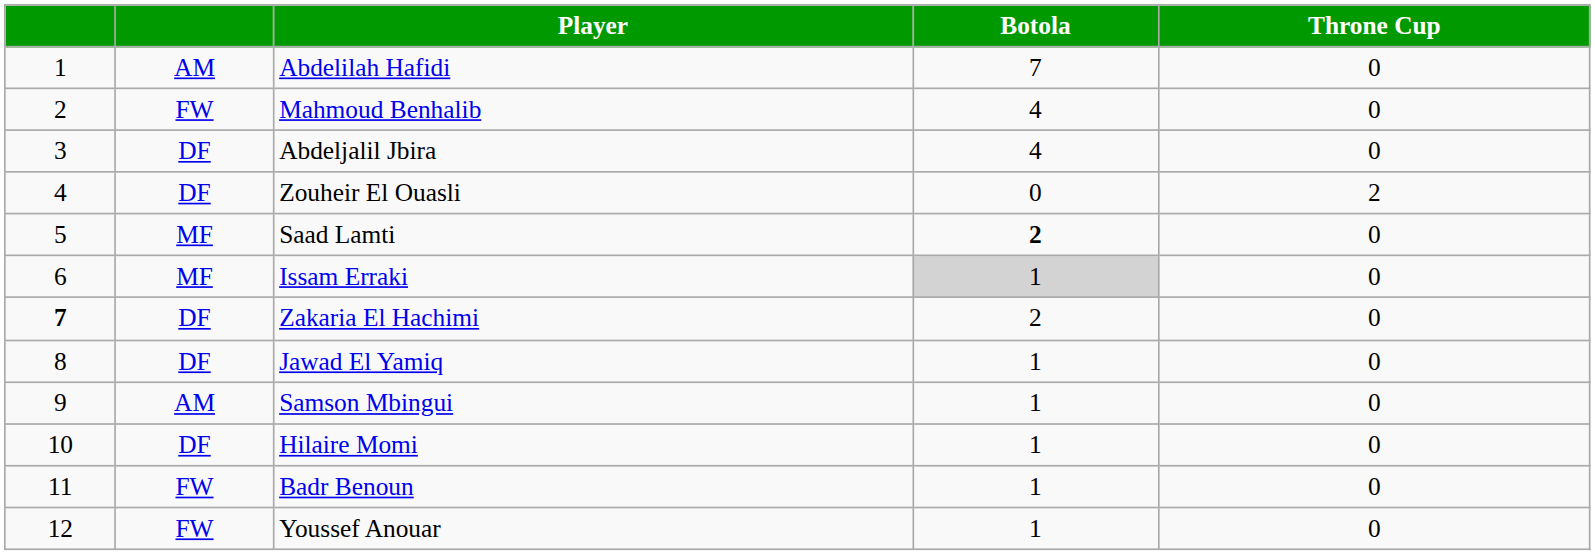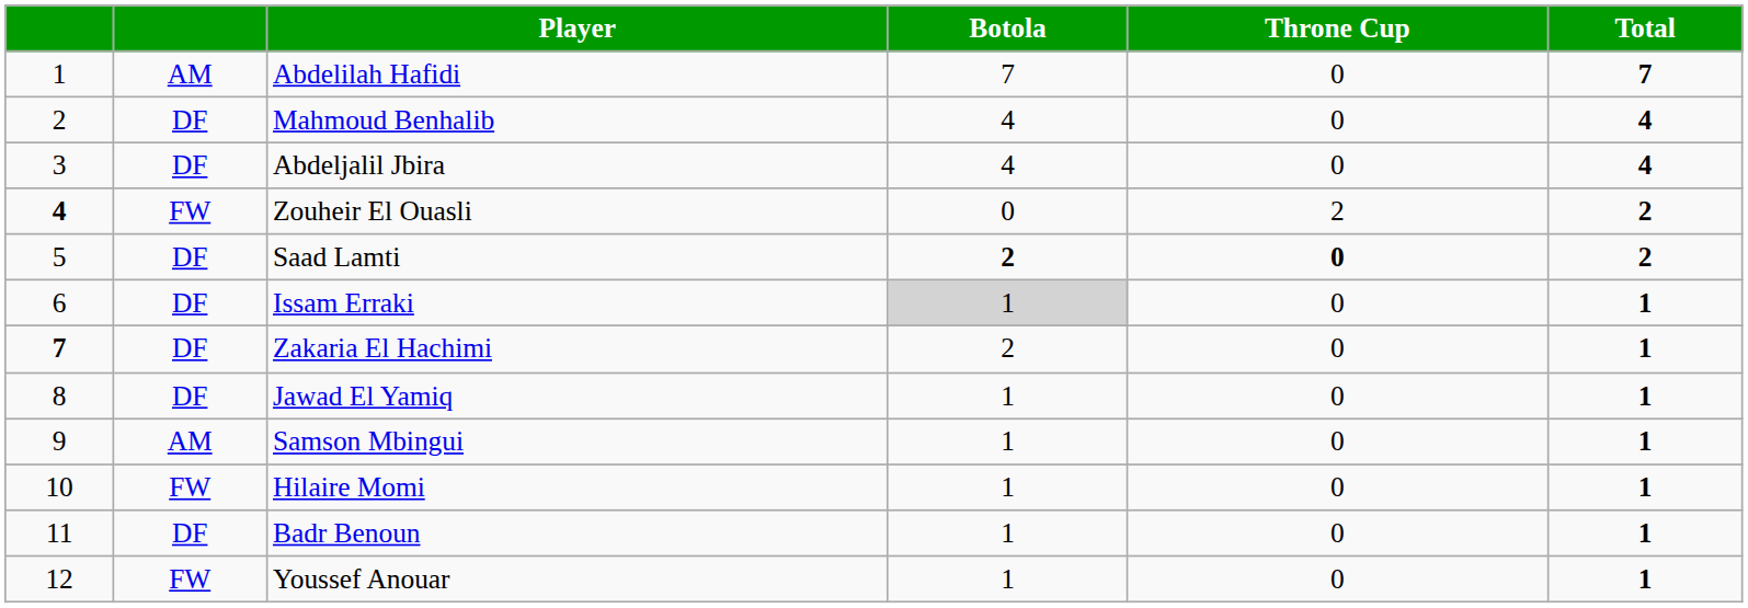 <table class="wikitable" style="width:60%; text-align:center; font-size:95%; text-align:centre;">
 <tr>
 <th style="background:#009900; color:white;"></th>
 <th style="background:#009900; color:white;"></th>
 <th style="background:#009900; color:white;">Player</th>
 <th style="background:#009900; color:white;">Botola</th>
 <th style="background:#009900; color:white;">Throne Cup</th>
+<th style="background:#009900; color:white;">Total</th>
 </tr>
 <tr>
 <td rowspan="-">1</td>
 <td rowspan="-"><a href='#'>AM</a></td>
 <td rowspan="-" style="text-align:left;"> <a href='#'>Abdelilah Hafidi</a></td>
 <td rowspan="-">7</td>
 <td rowspan="-">0</td>
+<td rowspan="-"><strong>7</strong></td>
 </tr>
 <tr>
 <td rowspan="-">2</td>
-<td rowspan="-"><a href='#'>FW</a></td>
+<td rowspan="-"><a href='#'>DF</a></td>
 <td rowspan="-" style="text-align:left;"> <a href='#'>Mahmoud Benhalib</a></td>
 <td rowspan="-">4</td>
 <td rowspan="-">0</td>
+<td rowspan="-"><strong>4</strong></td>
 </tr>
 <tr>
 <td rowspan="-">3</td>
 <td rowspan="-"><a href='#'>DF</a></td>
 <td rowspan="-" style="text-align:left;"> Abdeljalil Jbira</td>
 <td rowspan="-">4</td>
 <td rowspan="-">0</td>
+<td rowspan="-"><strong>4</strong></td>
 </tr>
 <tr>
-<td rowspan="-">4</td>
-<td rowspan="-"><a href='#'>DF</a></td>
+<td rowspan="-"><strong>4</strong></td>
+<td rowspan="-"><a href='#'>FW</a></td>
 <td rowspan="-" style="text-align:left;"> Zouheir El Ouasli</td>
 <td rowspan="-">0</td>
 <td rowspan="-">2</td>
+<td rowspan="-"><strong>2</strong></td>
 </tr>
 <tr>
 <td rowspan="-">5</td>
-<td rowspan="-"><a href='#'>MF</a></td>
+<td rowspan="-"><a href='#'>DF</a></td>
 <td rowspan="-" style="text-align:left;"> Saad Lamti</td>
 <td rowspan="-"><strong>2</strong></td>
-<td rowspan="-">0</td>
+<td rowspan="-"><strong>0</strong></td>
+<td rowspan="-"><strong>2</strong></td>
 </tr>
 <tr>
 <td rowspan="-">6</td>
-<td rowspan="-"><a href='#'>MF</a></td>
+<td rowspan="-"><a href='#'>DF</a></td>
 <td rowspan="-" style="text-align:left;"> <a href='#'>Issam Erraki</a></td>
 <td rowspan="-" style="background: lightgrey;">1</td>
 <td rowspan="-">0</td>
+<td rowspan="-"><strong>1</strong></td>
 </tr>
 <tr>
 <td rowspan="-"><strong>7</strong></td>
 <td rowspan="-"><a href='#'>DF</a></td>
 <td rowspan="-" style="text-align:left;"> <a href='#'>Zakaria El Hachimi</a></td>
 <td rowspan="-">2</td>
 <td rowspan="-">0</td>
+<td rowspan="-"><strong>1</strong></td>
 </tr>
 <tr>
 <td rowspan="-">8</td>
 <td rowspan="-"><a href='#'>DF</a></td>
 <td rowspan="-" style="text-align:left;"> <a href='#'>Jawad El Yamiq</a></td>
 <td rowspan="-">1</td>
 <td rowspan="-">0</td>
+<td rowspan="-"><strong>1</strong></td>
 </tr>
 <tr>
 <td rowspan="-">9</td>
 <td rowspan="-"><a href='#'>AM</a></td>
 <td rowspan="-" style="text-align:left;"> <a href='#'>Samson Mbingui</a></td>
 <td rowspan="-">1</td>
 <td rowspan="-">0</td>
+<td rowspan="-"><strong>1</strong></td>
 </tr>
 <tr>
 <td rowspan="-">10</td>
-<td rowspan="-"><a href='#'>DF</a></td>
+<td rowspan="-"><a href='#'>FW</a></td>
 <td rowspan="-" style="text-align:left;"> <a href='#'>Hilaire Momi</a></td>
 <td rowspan="-">1</td>
 <td rowspan="-">0</td>
+<td rowspan="-"><strong>1</strong></td>
 </tr>
 <tr>
 <td rowspan="-">11</td>
-<td rowspan="-"><a href='#'>FW</a></td>
+<td rowspan="-"><a href='#'>DF</a></td>
 <td rowspan="-" style="text-align:left;"> <a href='#'>Badr Benoun</a></td>
 <td rowspan="-">1</td>
 <td rowspan="-">0</td>
+<td rowspan="-"><strong>1</strong></td>
 </tr>
 <tr>
 <td rowspan="-">12</td>
 <td rowspan="-"><a href='#'>FW</a></td>
 <td rowspan="-" style="text-align:left;"> Youssef Anouar</td>
 <td rowspan="-">1</td>
 <td rowspan="-">0</td>
+<td rowspan="-"><strong>1</strong></td>
 </tr>
 </table>
